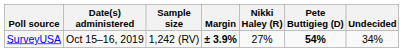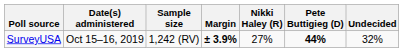 <table class="wikitable" style="font-size:90%;text-align:center;">
 <tr valign=bottom style="font-size:90%;">
 <th>Poll source</th>
 <th>Date(s)<br>administered</th>
 <th>Sample<br>size</th>
 <th>Margin<br></th>
 <th>Nikki<br>Haley (R)</th>
 <th>Pete<br>Buttigieg (D)</th>
 <th>Undecided</th>
 </tr>
 <tr>
 <td style="text-align:left;"><a href='#'>SurveyUSA</a></td>
 <td>Oct 15–16, 2019</td>
 <td>1,242 (RV)</td>
 <td><strong>± 3.9%</strong></td>
 <td>27%</td>
-<td><strong>54%</strong></td>
-<td>34%</td>
+<td><strong>44%</strong></td>
+<td>32%</td>
 </tr>
 </table>
